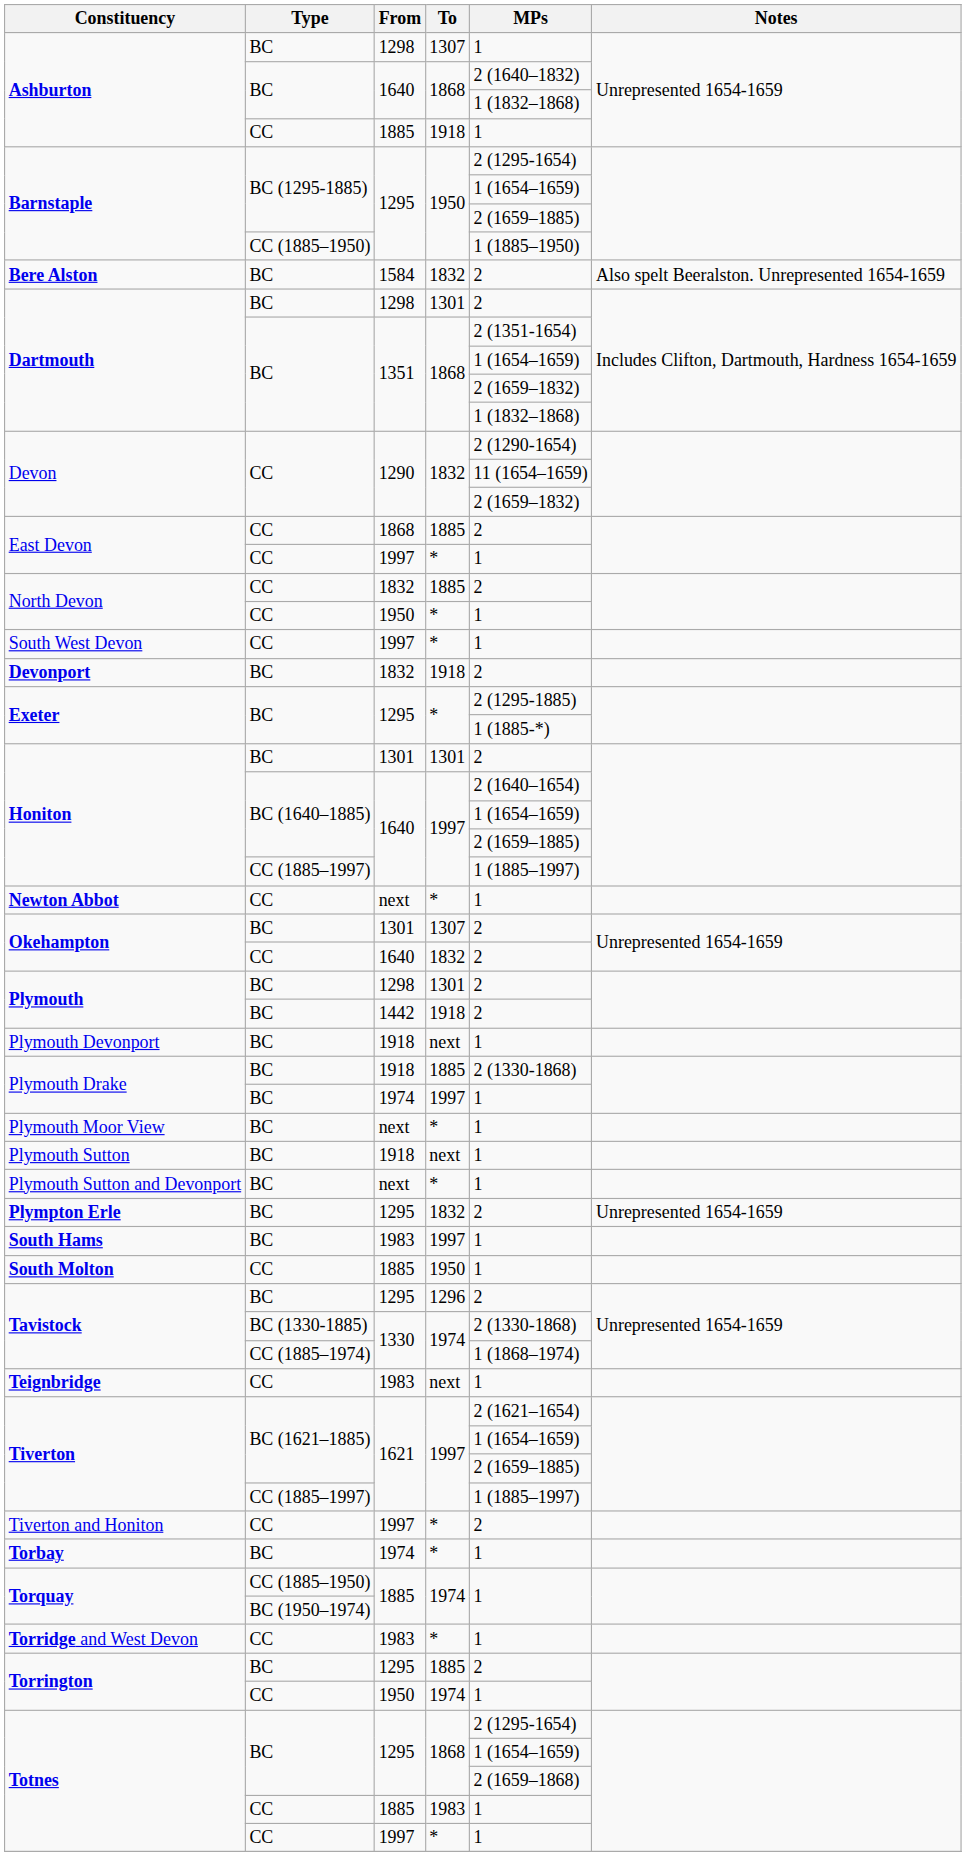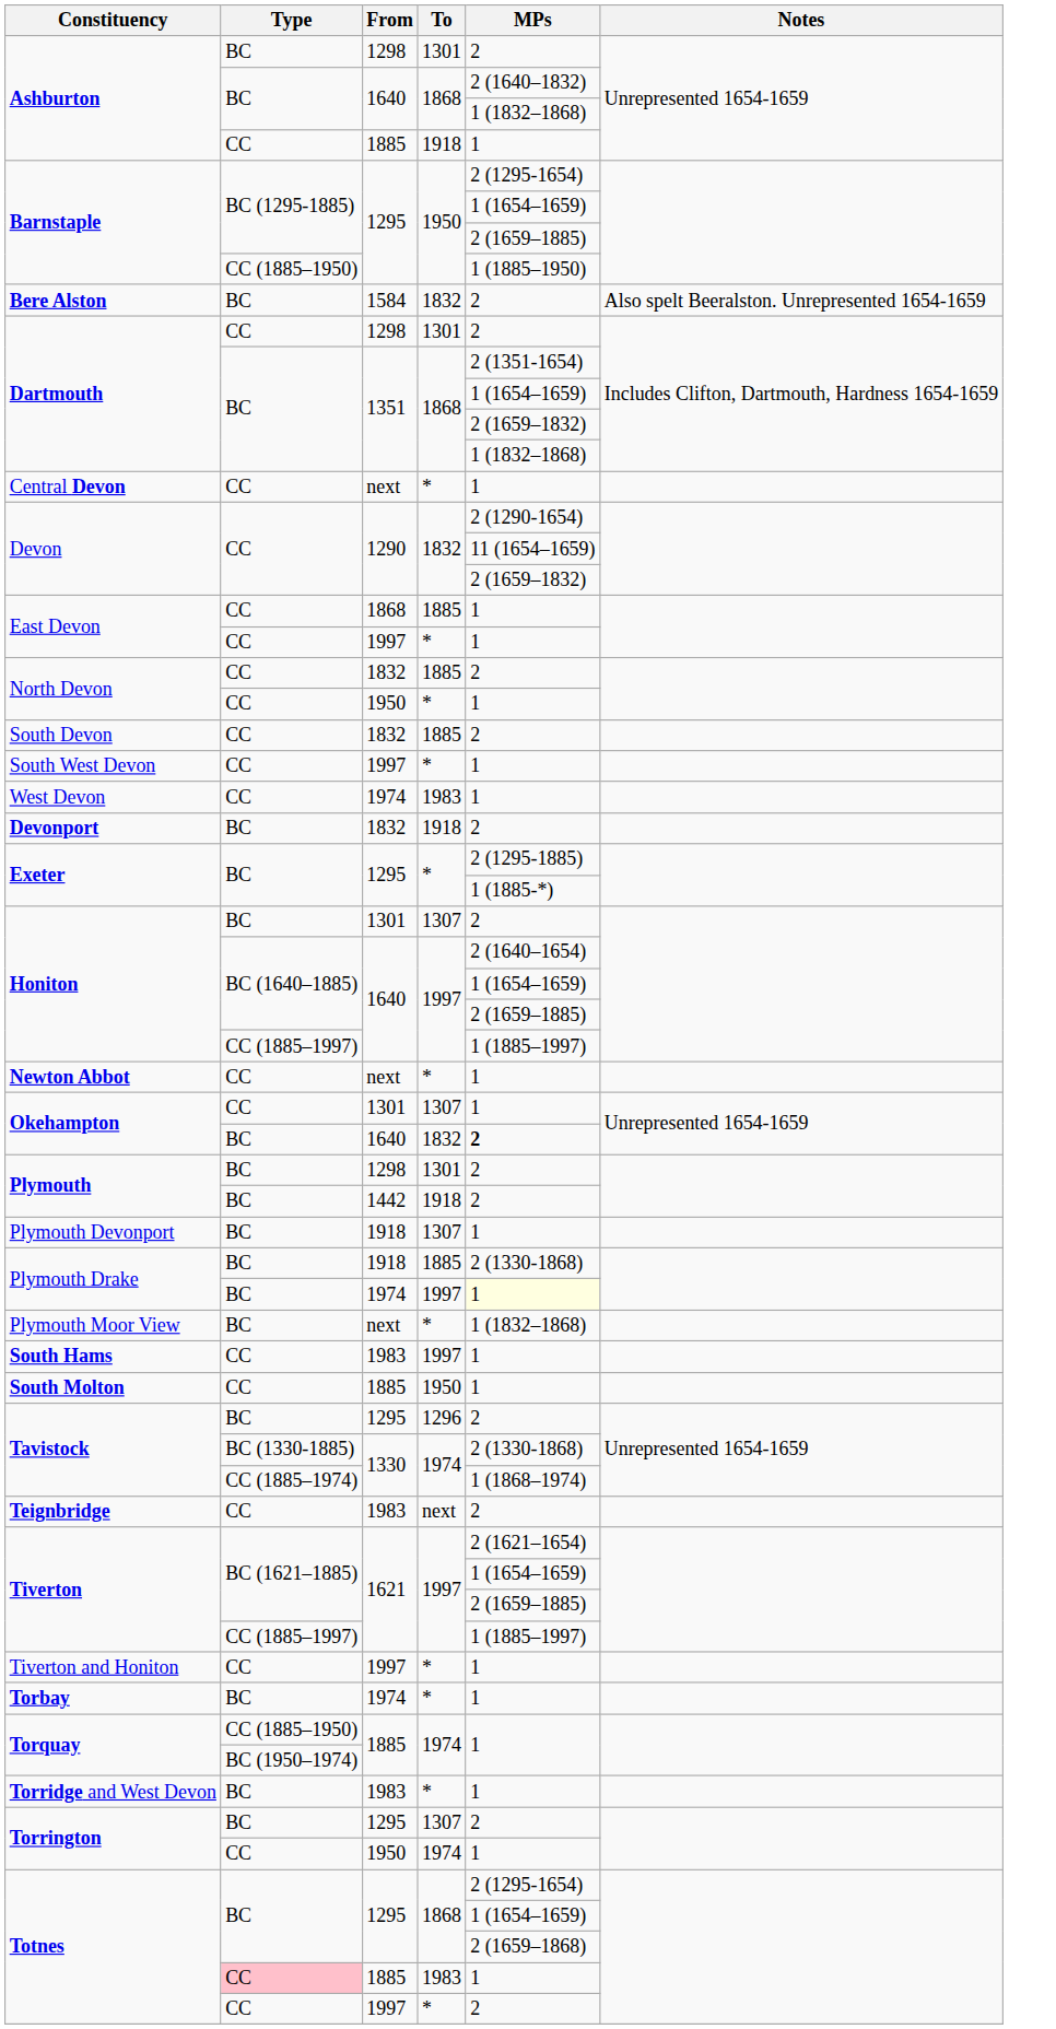 <table class="wikitable">
 <tr>
 <th>Constituency</th>
 <th>Type</th>
 <th>From</th>
 <th>To</th>
 <th>MPs</th>
 <th>Notes</th>
 </tr>
 <tr>
 <td rowspan="4"><strong><a href='#'>Ashburton</a></strong></td>
 <td>BC</td>
 <td>1298</td>
-<td>1307</td>
-<td>1</td>
+<td>1301</td>
+<td>2</td>
 <td rowspan="4">Unrepresented 1654-1659</td>
 </tr>
 <tr>
 <td rowspan="2">BC</td>
 <td rowspan="2">1640</td>
 <td rowspan="2">1868</td>
 <td>2 (1640–1832)</td>
 </tr>
 <tr>
 <td>1 (1832–1868)</td>
 </tr>
 <tr>
 <td>CC</td>
 <td>1885</td>
 <td>1918</td>
 <td>1</td>
 </tr>
 <tr>
 <td rowspan="4"><strong><a href='#'>Barnstaple</a></strong></td>
 <td rowspan="3">BC (1295-1885)</td>
 <td rowspan="4">1295</td>
 <td rowspan="4">1950</td>
 <td>2 (1295-1654)</td>
 <td rowspan="4"></td>
 </tr>
 <tr>
 <td>1 (1654–1659)</td>
 </tr>
 <tr>
 <td>2 (1659–1885)</td>
 </tr>
 <tr>
 <td>CC (1885–1950)</td>
 <td>1 (1885–1950)</td>
 </tr>
 <tr>
 <td><strong><a href='#'>Bere Alston</a></strong></td>
 <td>BC</td>
 <td>1584</td>
 <td>1832</td>
 <td>2</td>
 <td>Also spelt Beeralston. Unrepresented 1654-1659</td>
 </tr>
 <tr>
 <td rowspan="5"><strong><a href='#'>Dartmouth</a></strong></td>
-<td>BC</td>
+<td>CC</td>
 <td>1298</td>
 <td>1301</td>
 <td>2</td>
 <td rowspan="5">Includes Clifton, Dartmouth, Hardness 1654-1659</td>
 </tr>
 <tr>
 <td rowspan="4">BC</td>
 <td rowspan="4">1351</td>
 <td rowspan="4">1868</td>
 <td>2 (1351-1654)</td>
 </tr>
 <tr>
 <td>1 (1654–1659)</td>
 </tr>
 <tr>
 <td>2 (1659–1832)</td>
 </tr>
 <tr>
 <td>1 (1832–1868)</td>
 </tr>
 <tr>
+<td><a href='#'>Central <strong>Devon</strong></a></td>
+<td>CC</td>
+<td>next</td>
+<td>*</td>
+<td>1</td>
+<td></td>
+</tr>
+<tr>
 <td rowspan="3"><a href='#'>Devon</a></td>
 <td rowspan="3">CC</td>
 <td rowspan="3">1290</td>
 <td rowspan="3">1832</td>
 <td>2 (1290-1654)</td>
 <td rowspan="3"></td>
 </tr>
 <tr>
 <td>11 (1654–1659)</td>
 </tr>
 <tr>
 <td>2 (1659–1832)</td>
 </tr>
 <tr>
 <td rowspan="2"><a href='#'>East Devon</a></td>
 <td>CC</td>
 <td>1868</td>
 <td>1885</td>
-<td>2</td>
+<td>1</td>
 <td rowspan="2"></td>
 </tr>
 <tr>
 <td>CC</td>
 <td>1997</td>
 <td>*</td>
 <td>1</td>
 </tr>
 <tr>
 <td rowspan="2"><a href='#'>North Devon</a></td>
 <td>CC</td>
 <td>1832</td>
 <td>1885</td>
 <td>2</td>
 <td rowspan="2"></td>
 </tr>
 <tr>
 <td>CC</td>
 <td>1950</td>
 <td>*</td>
 <td>1</td>
 </tr>
 <tr>
+<td><a href='#'>South Devon</a></td>
+<td>CC</td>
+<td>1832</td>
+<td>1885</td>
+<td>2</td>
+<td></td>
+</tr>
+<tr>
 <td><a href='#'>South West Devon</a></td>
 <td>CC</td>
 <td>1997</td>
 <td>*</td>
+<td>1</td>
+<td></td>
+</tr>
+<tr>
+<td><a href='#'>West Devon</a></td>
+<td>CC</td>
+<td>1974</td>
+<td>1983</td>
 <td>1</td>
 <td></td>
 </tr>
 <tr>
 <td><strong><a href='#'>Devonport</a></strong></td>
 <td>BC</td>
 <td>1832</td>
 <td>1918</td>
 <td>2</td>
 <td></td>
 </tr>
 <tr>
 <td rowspan="2"><strong><a href='#'>Exeter</a></strong></td>
 <td rowspan="2">BC</td>
 <td rowspan="2">1295</td>
 <td rowspan="2">*</td>
 <td>2 (1295-1885)</td>
 <td rowspan="2"></td>
 </tr>
 <tr>
 <td>1 (1885-*)</td>
 </tr>
 <tr>
 <td rowspan="5"><strong><a href='#'>Honiton</a></strong></td>
 <td>BC</td>
 <td>1301</td>
-<td>1301</td>
+<td>1307</td>
 <td>2</td>
 <td rowspan="5"></td>
 </tr>
 <tr>
 <td rowspan="3">BC (1640–1885)</td>
 <td rowspan="4">1640</td>
 <td rowspan="4">1997</td>
 <td>2 (1640–1654)</td>
 </tr>
 <tr>
 <td>1 (1654–1659)</td>
 </tr>
 <tr>
 <td>2 (1659–1885)</td>
 </tr>
 <tr>
 <td>CC (1885–1997)</td>
 <td>1 (1885–1997)</td>
 </tr>
 <tr>
 <td><strong><a href='#'>Newton Abbot</a></strong></td>
 <td>CC</td>
 <td>next</td>
 <td>*</td>
 <td>1</td>
 <td></td>
 </tr>
 <tr>
 <td rowspan="2"><strong><a href='#'>Okehampton</a></strong></td>
-<td>BC</td>
+<td>CC</td>
 <td>1301</td>
 <td>1307</td>
-<td>2</td>
+<td>1</td>
 <td rowspan="2">Unrepresented 1654-1659</td>
 </tr>
 <tr>
-<td>CC</td>
+<td>BC</td>
 <td>1640</td>
 <td>1832</td>
-<td>2</td>
+<td><strong>2</strong></td>
 </tr>
 <tr>
 <td rowspan="2"><strong><a href='#'>Plymouth</a></strong></td>
 <td>BC</td>
 <td>1298</td>
 <td>1301</td>
 <td>2</td>
 <td rowspan="2"></td>
 </tr>
 <tr>
 <td>BC</td>
 <td>1442</td>
 <td>1918</td>
 <td>2</td>
 </tr>
 <tr>
 <td><a href='#'>Plymouth Devonport</a></td>
 <td>BC</td>
 <td>1918</td>
-<td>next</td>
+<td>1307</td>
 <td>1</td>
 <td></td>
 </tr>
 <tr>
 <td rowspan="2"><a href='#'>Plymouth Drake</a></td>
 <td>BC</td>
 <td>1918</td>
 <td>1885</td>
 <td>2 (1330-1868)</td>
 <td rowspan="2"></td>
 </tr>
 <tr>
 <td>BC</td>
 <td>1974</td>
 <td>1997</td>
-<td>1</td>
+<td style="background: lightyellow;">1</td>
 </tr>
 <tr>
 <td><a href='#'>Plymouth Moor View</a></td>
 <td>BC</td>
 <td>next</td>
 <td>*</td>
-<td>1</td>
+<td>1 (1832–1868)</td>
 <td></td>
 </tr>
 <tr>
-<td><a href='#'>Plymouth Sutton</a></td>
-<td>BC</td>
-<td>1918</td>
-<td>next</td>
-<td>1</td>
-<td></td>
-</tr>
-<tr>
-<td><a href='#'>Plymouth Sutton and Devonport</a></td>
-<td>BC</td>
-<td>next</td>
-<td>*</td>
-<td>1</td>
-<td></td>
-</tr>
-<tr>
-<td><strong><a href='#'>Plympton Erle</a></strong></td>
-<td>BC</td>
-<td>1295</td>
-<td>1832</td>
-<td>2</td>
-<td>Unrepresented 1654-1659</td>
-</tr>
-<tr>
 <td><strong><a href='#'>South Hams</a></strong></td>
-<td>BC</td>
+<td>CC</td>
 <td>1983</td>
 <td>1997</td>
 <td>1</td>
 <td></td>
 </tr>
 <tr>
 <td><strong><a href='#'>South Molton</a></strong></td>
 <td>CC</td>
 <td>1885</td>
 <td>1950</td>
 <td>1</td>
 <td></td>
 </tr>
 <tr>
 <td rowspan="3"><strong><a href='#'>Tavistock</a></strong></td>
 <td>BC</td>
 <td>1295</td>
 <td>1296</td>
 <td>2</td>
 <td rowspan="3">Unrepresented 1654-1659</td>
 </tr>
 <tr>
 <td>BC (1330-1885)</td>
 <td rowspan="2">1330</td>
 <td rowspan="2">1974</td>
 <td>2 (1330-1868)</td>
 </tr>
 <tr>
 <td>CC (1885–1974)</td>
 <td>1 (1868–1974)</td>
 </tr>
 <tr>
 <td><strong><a href='#'>Teignbridge</a></strong></td>
 <td>CC</td>
 <td>1983</td>
 <td>next</td>
-<td>1</td>
+<td>2</td>
 <td></td>
 </tr>
 <tr>
 <td rowspan="4"><strong><a href='#'>Tiverton</a></strong></td>
 <td rowspan="3">BC (1621–1885)</td>
 <td rowspan="4">1621</td>
 <td rowspan="4">1997</td>
 <td>2 (1621–1654)</td>
 <td rowspan="4"></td>
 </tr>
 <tr>
 <td>1 (1654–1659)</td>
 </tr>
 <tr>
 <td>2 (1659–1885)</td>
 </tr>
 <tr>
 <td>CC (1885–1997)</td>
 <td>1 (1885–1997)</td>
 </tr>
 <tr>
 <td><a href='#'>Tiverton and Honiton</a></td>
 <td>CC</td>
 <td>1997</td>
 <td>*</td>
-<td>2</td>
+<td>1</td>
 <td></td>
 </tr>
 <tr>
 <td><strong><a href='#'>Torbay</a></strong></td>
 <td>BC</td>
 <td>1974</td>
 <td>*</td>
 <td>1</td>
 <td></td>
 </tr>
 <tr>
 <td rowspan="2"><strong><a href='#'>Torquay</a></strong></td>
 <td>CC (1885–1950)</td>
 <td rowspan="2">1885</td>
 <td rowspan="2">1974</td>
 <td rowspan="2">1</td>
 <td rowspan="2"></td>
 </tr>
 <tr>
 <td>BC (1950–1974)</td>
 </tr>
 <tr>
 <td><a href='#'><strong>Torridge</strong> and West Devon</a></td>
-<td>CC</td>
+<td>BC</td>
 <td>1983</td>
 <td>*</td>
 <td>1</td>
 <td></td>
 </tr>
 <tr>
 <td rowspan="2"><strong><a href='#'>Torrington</a></strong></td>
 <td>BC</td>
 <td>1295</td>
-<td>1885</td>
+<td>1307</td>
 <td>2</td>
 <td rowspan="2"></td>
 </tr>
 <tr>
 <td>CC</td>
 <td>1950</td>
 <td>1974</td>
 <td>1</td>
 </tr>
 <tr>
 <td rowspan="5"><strong><a href='#'>Totnes</a></strong></td>
 <td rowspan="3">BC</td>
 <td rowspan="3">1295</td>
 <td rowspan="3">1868</td>
 <td>2 (1295-1654)</td>
 <td rowspan="5"></td>
 </tr>
 <tr>
 <td>1 (1654–1659)</td>
 </tr>
 <tr>
 <td>2 (1659–1868)</td>
 </tr>
 <tr>
-<td>CC</td>
+<td style="background: pink;">CC</td>
 <td>1885</td>
 <td>1983</td>
 <td>1</td>
 </tr>
 <tr>
 <td>CC</td>
 <td>1997</td>
 <td>*</td>
-<td>1</td>
+<td>2</td>
 </tr>
 <tr>
 </tr>
 </table>
